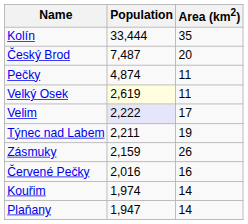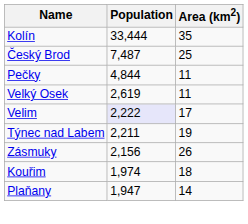 <table class="wikitable sortable">
 <tr>
 <th>Name</th>
 <th>Population</th>
 <th>Area (km<sup>2</sup>)</th>
 </tr>
 <tr>
 <td><a href='#'>Kolín</a></td>
 <td>33,444</td>
 <td>35</td>
 </tr>
 <tr>
 <td><a href='#'>Český Brod</a></td>
 <td>7,487</td>
-<td>20</td>
+<td>25</td>
 </tr>
 <tr>
 <td><a href='#'>Pečky</a></td>
-<td>4,874</td>
+<td>4,844</td>
 <td>11</td>
 </tr>
 <tr>
 <td><a href='#'>Velký Osek</a></td>
-<td style="background: lightyellow;">2,619</td>
+<td>2,619</td>
 <td>11</td>
 </tr>
 <tr>
 <td><a href='#'>Velim</a></td>
 <td style="background: lavender;">2,222</td>
 <td>17</td>
 </tr>
 <tr>
 <td><a href='#'>Týnec nad Labem</a></td>
 <td>2,211</td>
 <td>19</td>
 </tr>
 <tr>
 <td><a href='#'>Zásmuky</a></td>
-<td>2,159</td>
+<td>2,156</td>
 <td>26</td>
-</tr>
-<tr>
-<td><a href='#'>Červené Pečky</a></td>
-<td>2,016</td>
-<td>16</td>
 </tr>
 <tr>
 <td><a href='#'>Kouřim</a></td>
 <td>1,974</td>
-<td>14</td>
+<td>18</td>
 </tr>
 <tr>
 <td><a href='#'>Plaňany</a></td>
 <td>1,947</td>
 <td>14</td>
 </tr>
 </table>
